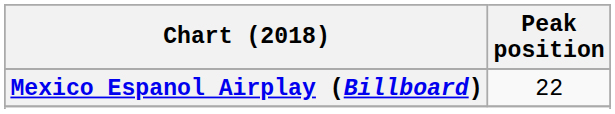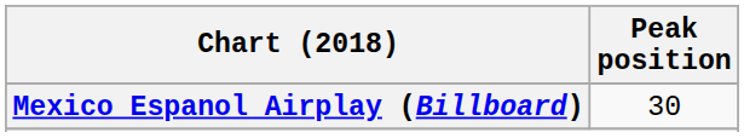 <table class="wikitable sortable plainrowheaders" style="text-align:center">
 <tr>
 <th scope="col">Chart (2018)</th>
 <th scope="col">Peak<br>position</th>
 </tr>
 <tr>
 </tr>
 <tr>
 <th scope="row"><a href='#'>Mexico Espanol Airplay</a> (<em><a href='#'>Billboard</a></em>)</th>
-<td>22</td>
+<td>30</td>
 </tr>
 <tr>
 </tr>
 <tr>
 </tr>
 <tr>
 </tr>
 <tr>
 </tr>
 </table>
